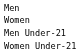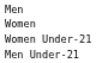 <table>
 <tr>
 <td>Men</td>
 <td></td>
 <td></td>
 <td></td>
 </tr>
 <tr>
 <td>Women</td>
 <td></td>
 <td></td>
 <td></td>
 </tr>
 <tr>
+<td>Women Under-21</td>
+<td></td>
+<td></td>
+<td></td>
+</tr>
+<tr>
 <td>Men Under-21</td>
 <td></td>
 <td></td>
 <td></td>
 </tr>
-<tr>
-<td>Women Under-21</td>
-<td></td>
-<td></td>
-<td></td>
-</tr>
 </table>
